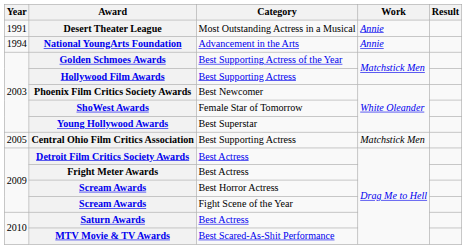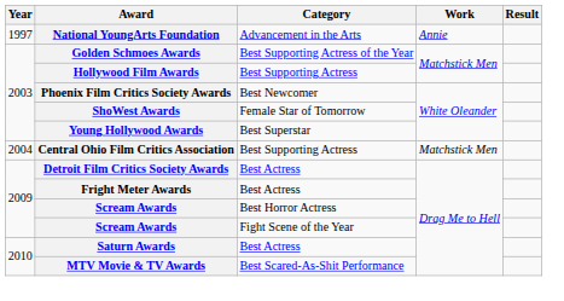 <table class="wikitable sortable plainrowheaders">
 <tr>
 <th scope="col">Year</th>
 <th scope="col">Award</th>
 <th scope="col">Category</th>
 <th scope="col" class="unsortable">Work</th>
 <th>Result</th>
 </tr>
 <tr>
-<td>1991</td>
-<th scope="row">Desert Theater League</th>
-<td>Most Outstanding Actress in a Musical</td>
-<td><a href='#'><em>Annie</em></a></td>
-<td></td>
-</tr>
-<tr>
-<td>1994</td>
+<td>1997</td>
 <th scope="row"><a href='#'>National YoungArts Foundation</a></th>
 <td><a href='#'>Advancement in the Arts</a></td>
 <td><a href='#'><em>Annie</em></a></td>
 <td></td>
 </tr>
 <tr>
 <td rowspan="5">2003</td>
 <th scope="row"><a href='#'>Golden Schmoes Awards</a></th>
 <td><a href='#'>Best Supporting Actress of the Year</a></td>
 <td rowspan="2"><em><a href='#'>Matchstick Men</a></em></td>
 <td></td>
 </tr>
 <tr>
 <th scope="row"><a href='#'>Hollywood Film Awards</a></th>
 <td><a href='#'>Best Supporting Actress</a></td>
 <td></td>
 </tr>
 <tr>
 <th scope="row">Phoenix Film Critics Society Awards</th>
 <td>Best Newcomer</td>
 <td rowspan="3"><a href='#'><em>White Oleander</em></a></td>
 <td></td>
 </tr>
 <tr>
 <th scope="row"><a href='#'>ShoWest Awards</a></th>
 <td>Female Star of Tomorrow</td>
 <td></td>
 </tr>
 <tr>
 <th scope="row"><a href='#'>Young Hollywood Awards</a></th>
 <td>Best Superstar</td>
 <td></td>
 </tr>
 <tr>
-<td>2005</td>
+<td>2004</td>
 <th scope="row">Central Ohio Film Critics Association</th>
 <td>Best Supporting Actress</td>
 <td><em>Matchstick Men</em></td>
 <td></td>
 </tr>
 <tr>
 <td rowspan="4">2009</td>
 <th scope="row"><a href='#'>Detroit Film Critics Society Awards</a></th>
 <td><a href='#'>Best Actress</a></td>
 <td rowspan="6"><em><a href='#'>Drag Me to Hell</a></em></td>
 <td></td>
 </tr>
 <tr>
 <th scope="row">Fright Meter Awards</th>
 <td>Best Actress</td>
 <td></td>
 </tr>
 <tr>
 <th scope="row"><a href='#'>Scream Awards</a></th>
 <td>Best Horror Actress</td>
 <td></td>
 </tr>
 <tr>
 <th scope="row"><a href='#'>Scream Awards</a></th>
 <td>Fight Scene of the Year</td>
 <td></td>
 </tr>
 <tr>
 <td rowspan="2">2010</td>
 <th scope="row"><a href='#'>Saturn Awards</a></th>
 <td><a href='#'>Best Actress</a></td>
 <td></td>
 </tr>
 <tr>
 <th scope="row"><a href='#'>MTV Movie & TV Awards</a></th>
 <td><a href='#'>Best Scared-As-Shit Performance</a></td>
 <td></td>
 </tr>
 </table>
